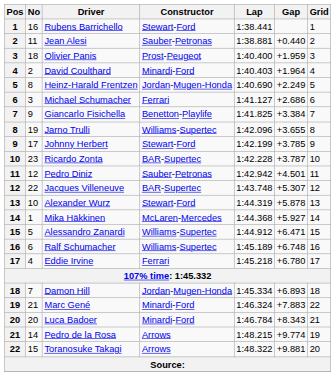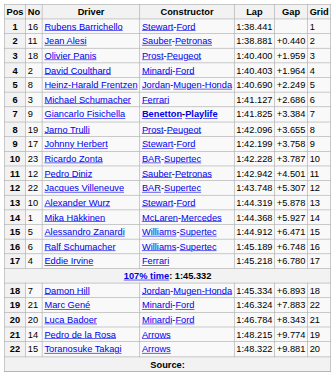 <table class="wikitable sortable" style="font-size: 95%;">
 <tr>
 <th>Pos</th>
 <th>No</th>
 <th>Driver</th>
 <th>Constructor</th>
 <th>Lap</th>
 <th>Gap</th>
 <th>Grid</th>
 </tr>
 <tr>
 <th>1</th>
 <td>16</td>
 <td> <a href='#'>Rubens Barrichello</a></td>
 <td><a href='#'>Stewart</a>-<a href='#'>Ford</a></td>
 <td>1:38.441</td>
 <td> </td>
 <td>1</td>
 </tr>
 <tr>
 <th>2</th>
 <td>11</td>
 <td> <a href='#'>Jean Alesi</a></td>
 <td><a href='#'>Sauber</a>-<a href='#'>Petronas</a></td>
 <td>1:38.881</td>
 <td>+0.440</td>
 <td>2</td>
 </tr>
 <tr>
 <th>3</th>
 <td>18</td>
 <td> <a href='#'>Olivier Panis</a></td>
 <td><a href='#'>Prost</a>-<a href='#'>Peugeot</a></td>
 <td>1:40.400</td>
 <td>+1.959</td>
 <td>3</td>
 </tr>
 <tr>
 <th>4</th>
 <td>2</td>
 <td> <a href='#'>David Coulthard</a></td>
 <td><a href='#'>Minardi</a>-<a href='#'>Ford</a></td>
 <td>1:40.403</td>
 <td>+1.964</td>
 <td>4</td>
 </tr>
 <tr>
 <th>5</th>
 <td>8</td>
 <td> <a href='#'>Heinz-Harald Frentzen</a></td>
 <td><a href='#'>Jordan</a>-<a href='#'>Mugen-Honda</a></td>
 <td>1:40.690</td>
 <td>+2.249</td>
 <td>5</td>
 </tr>
 <tr>
 <th>6</th>
 <td>3</td>
 <td> <a href='#'>Michael Schumacher</a></td>
 <td><a href='#'>Ferrari</a></td>
 <td>1:41.127</td>
 <td>+2.686</td>
 <td>6</td>
 </tr>
 <tr>
 <th>7</th>
 <td>9</td>
 <td> <a href='#'>Giancarlo Fisichella</a></td>
-<td><a href='#'>Benetton</a>-<a href='#'>Playlife</a></td>
+<td><strong><a href='#'>Benetton</a>-<a href='#'>Playlife</a></strong></td>
 <td>1:41.825</td>
 <td>+3.384</td>
 <td>7</td>
 </tr>
 <tr>
 <th>8</th>
 <td>19</td>
 <td> <a href='#'>Jarno Trulli</a></td>
-<td><a href='#'>Williams</a>-<a href='#'>Supertec</a></td>
+<td><a href='#'>Prost</a>-<a href='#'>Peugeot</a></td>
 <td>1:42.096</td>
 <td>+3.655</td>
 <td>8</td>
 </tr>
 <tr>
 <th>9</th>
 <td>17</td>
 <td> <a href='#'>Johnny Herbert</a></td>
 <td><a href='#'>Stewart</a>-<a href='#'>Ford</a></td>
 <td>1:42.199</td>
-<td>+3.785</td>
+<td>+3.758</td>
 <td>9</td>
 </tr>
 <tr>
 <th>10</th>
 <td>23</td>
 <td> <a href='#'>Ricardo Zonta</a></td>
 <td><a href='#'>BAR</a>-<a href='#'>Supertec</a></td>
 <td>1:42.228</td>
 <td>+3.787</td>
 <td>10</td>
 </tr>
 <tr>
 <th>11</th>
 <td>12</td>
 <td> <a href='#'>Pedro Diniz</a></td>
 <td><a href='#'>Sauber</a>-<a href='#'>Petronas</a></td>
 <td>1:42.942</td>
 <td>+4.501</td>
 <td>11</td>
 </tr>
 <tr>
 <th>12</th>
 <td>22</td>
 <td> <a href='#'>Jacques Villeneuve</a></td>
 <td><a href='#'>BAR</a>-<a href='#'>Supertec</a></td>
 <td>1:43.748</td>
 <td>+5.307</td>
 <td>12</td>
 </tr>
 <tr>
 <th>13</th>
 <td>10</td>
 <td> <a href='#'>Alexander Wurz</a></td>
 <td><a href='#'>Stewart</a>-<a href='#'>Ford</a></td>
 <td>1:44.319</td>
 <td>+5.878</td>
 <td>13</td>
 </tr>
 <tr>
 <th>14</th>
 <td>1</td>
 <td> <a href='#'>Mika Häkkinen</a></td>
 <td><a href='#'>McLaren</a>-<a href='#'>Mercedes</a></td>
 <td>1:44.368</td>
 <td>+5.927</td>
 <td>14</td>
 </tr>
 <tr>
 <th>15</th>
 <td>5</td>
 <td> <a href='#'>Alessandro Zanardi</a></td>
 <td><a href='#'>Williams</a>-<a href='#'>Supertec</a></td>
 <td>1:44.912</td>
 <td>+6.471</td>
 <td>15</td>
 </tr>
 <tr>
 <th>16</th>
 <td>6</td>
 <td> <a href='#'>Ralf Schumacher</a></td>
 <td><a href='#'>Williams</a>-<a href='#'>Supertec</a></td>
 <td>1:45.189</td>
 <td>+6.748</td>
 <td>16</td>
 </tr>
 <tr>
 <th>17</th>
 <td>4</td>
 <td> <a href='#'>Eddie Irvine</a></td>
 <td><a href='#'>Ferrari</a></td>
 <td>1:45.218</td>
 <td>+6.780</td>
 <td>17</td>
 </tr>
 <tr>
 <th colspan="7"><a href='#'>107% time</a>: 1:45.332</th>
 </tr>
 <tr>
 <th>18 </th>
 <td>7</td>
 <td> <a href='#'>Damon Hill</a></td>
 <td><a href='#'>Jordan</a>-<a href='#'>Mugen-Honda</a></td>
 <td>1:45.334</td>
 <td>+6.893</td>
 <td>18</td>
 </tr>
 <tr>
 <th>19 </th>
 <td>21</td>
 <td> <a href='#'>Marc Gené</a></td>
 <td><a href='#'>Minardi</a>-<a href='#'>Ford</a></td>
 <td>1:46.324</td>
 <td>+7.883</td>
 <td>22</td>
 </tr>
 <tr>
 <th>20 </th>
 <td>20</td>
 <td> <a href='#'>Luca Badoer</a></td>
 <td><a href='#'>Minardi</a>-<a href='#'>Ford</a></td>
 <td>1:46.784</td>
 <td>+8.343</td>
 <td>21</td>
 </tr>
 <tr>
 <th>21 </th>
 <td>14</td>
 <td> <a href='#'>Pedro de la Rosa</a></td>
 <td><a href='#'>Arrows</a></td>
 <td>1:48.215</td>
 <td>+9.774</td>
 <td>19</td>
 </tr>
 <tr>
 <th>22 </th>
 <td>15</td>
 <td> <a href='#'>Toranosuke Takagi</a></td>
 <td><a href='#'>Arrows</a></td>
 <td>1:48.322</td>
 <td>+9.881</td>
 <td>20</td>
 </tr>
 <tr>
 <th colspan=7>Source:</th>
 </tr>
 <tr>
 </tr>
 </table>
